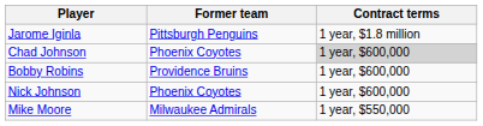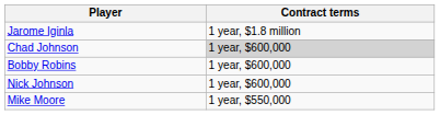 <table class="wikitable" style="width:100%;">
 <tr style="text-align:center; background:#ddd;">
 <th style="width:30%;">Player</th>
-<th style="width:36%;">Former team</th>
 <th style="width:34%;">Contract terms</th>
 </tr>
 <tr>
 <td><a href='#'>Jarome Iginla</a></td>
-<td><a href='#'>Pittsburgh Penguins</a></td>
 <td>1 year, $1.8 million</td>
 </tr>
 <tr>
 <td><a href='#'>Chad Johnson</a></td>
-<td><a href='#'>Phoenix Coyotes</a></td>
 <td style="background: lightgrey;">1 year, $600,000</td>
 </tr>
 <tr>
 <td><a href='#'>Bobby Robins</a></td>
-<td><a href='#'>Providence Bruins</a></td>
 <td>1 year, $600,000</td>
 </tr>
 <tr>
 <td><a href='#'>Nick Johnson</a></td>
-<td><a href='#'>Phoenix Coyotes</a></td>
 <td>1 year, $600,000</td>
 </tr>
 <tr>
 <td><a href='#'>Mike Moore</a></td>
-<td><a href='#'>Milwaukee Admirals</a></td>
 <td>1 year, $550,000</td>
 </tr>
 </table>
